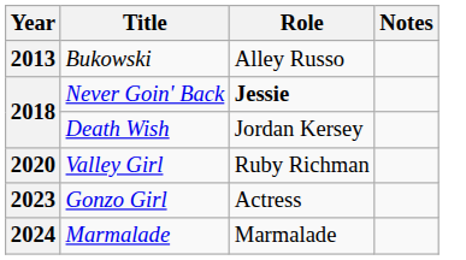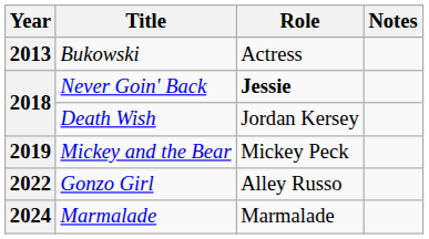 <table class="wikitable plainrowheaders sortable">
 <tr>
 <th scope="col">Year</th>
 <th scope="col">Title</th>
 <th scope="col" class="unsortable">Role</th>
 <th scope="col" class="unsortable">Notes</th>
 </tr>
 <tr>
 <th scope="row">2013</th>
 <td><em>Bukowski</em></td>
-<td>Alley Russo</td>
+<td>Actress</td>
 <td></td>
 </tr>
 <tr>
 <th scope="row" rowspan="2">2018</th>
 <td><em><a href='#'>Never Goin' Back</a></em></td>
 <td><strong>Jessie</strong></td>
 <td></td>
 </tr>
 <tr>
 <td><em><a href='#'>Death Wish</a></em></td>
 <td>Jordan Kersey</td>
 <td></td>
 </tr>
 <tr>
-<th scope="row">2020</th>
-<td><em><a href='#'>Valley Girl</a></em></td>
-<td>Ruby Richman</td>
+<th scope="row">2019</th>
+<td><em><a href='#'>Mickey and the Bear</a></em></td>
+<td>Mickey Peck</td>
 <td></td>
 </tr>
 <tr>
-<th scope="row">2023</th>
+<th scope="row">2022</th>
 <td><em><a href='#'>Gonzo Girl</a></em></td>
-<td>Actress</td>
+<td>Alley Russo</td>
 <td></td>
 </tr>
 <tr>
 <th scope="row">2024</th>
 <td><em><a href='#'>Marmalade</a></em></td>
 <td>Marmalade</td>
 <td></td>
 </tr>
 </table>
